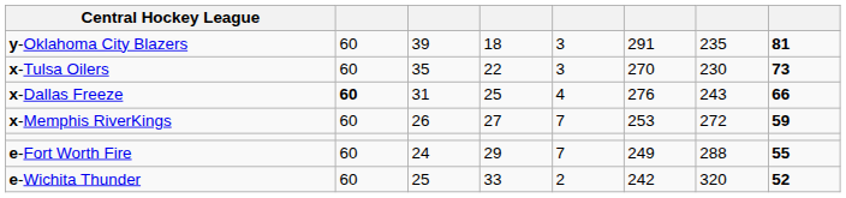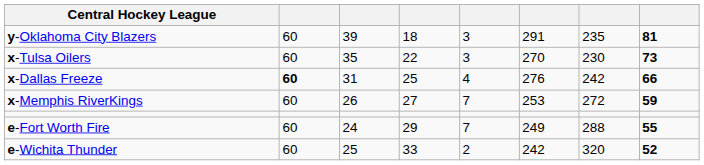 <table class="wikitable sortable">
 <tr>
 <th style="width:20em;" class="unsortable">Central Hockey League</th>
 <th style="width:4em;" class="unsortable"></th>
 <th style="width:4em;"></th>
 <th style="width:4em;"></th>
 <th style="width:4em;"></th>
 <th style="width:4em;"></th>
 <th style="width:4em;"></th>
 <th style="width:4em;"></th>
 </tr>
 <tr>
 <td><strong>y</strong>-<a href='#'>Oklahoma City Blazers</a></td>
 <td>60</td>
 <td>39</td>
 <td>18</td>
 <td>3</td>
 <td>291</td>
 <td>235</td>
 <td><strong>81</strong></td>
 </tr>
 <tr>
 <td><strong>x</strong>-<a href='#'>Tulsa Oilers</a></td>
 <td>60</td>
 <td>35</td>
 <td>22</td>
 <td>3</td>
 <td>270</td>
 <td>230</td>
 <td><strong>73</strong></td>
 </tr>
 <tr>
 <td><strong>x</strong>-<a href='#'>Dallas Freeze</a></td>
 <td><strong>60</strong></td>
 <td>31</td>
 <td>25</td>
 <td>4</td>
 <td>276</td>
-<td>243</td>
+<td>242</td>
 <td><strong>66</strong></td>
 </tr>
 <tr>
 <td><strong>x</strong>-<a href='#'>Memphis RiverKings</a></td>
 <td>60</td>
 <td>26</td>
 <td>27</td>
 <td>7</td>
 <td>253</td>
 <td>272</td>
 <td><strong>59</strong></td>
 </tr>
 <tr>
 <td></td>
 <td></td>
 <td></td>
 <td></td>
 <td></td>
 <td></td>
 <td></td>
 <td></td>
 </tr>
 <tr>
 <td><strong>e</strong>-<a href='#'>Fort Worth Fire</a></td>
 <td>60</td>
 <td>24</td>
 <td>29</td>
 <td>7</td>
 <td>249</td>
 <td>288</td>
 <td><strong>55</strong></td>
 </tr>
 <tr>
 <td><strong>e</strong>-<a href='#'>Wichita Thunder</a></td>
 <td>60</td>
 <td>25</td>
 <td>33</td>
 <td>2</td>
 <td>242</td>
 <td>320</td>
 <td><strong>52</strong></td>
 </tr>
 </table>
